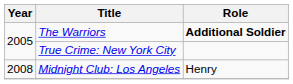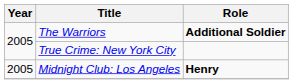 <table class="wikitable sortable">
 <tr>
 <th>Year</th>
 <th>Title</th>
 <th>Role</th>
 </tr>
 <tr>
 <td rowspan="2">2005</td>
 <td><em><a href='#'>The Warriors</a></em></td>
 <td><strong>Additional Soldier</strong></td>
 </tr>
 <tr>
 <td><em><a href='#'>True Crime: New York City</a></em></td>
 <td></td>
 </tr>
 <tr>
-<td>2008</td>
+<td>2005</td>
 <td><em><a href='#'>Midnight Club: Los Angeles</a></em></td>
-<td>Henry</td>
+<td><strong>Henry</strong></td>
 </tr>
 <tr>
 </tr>
 </table>
